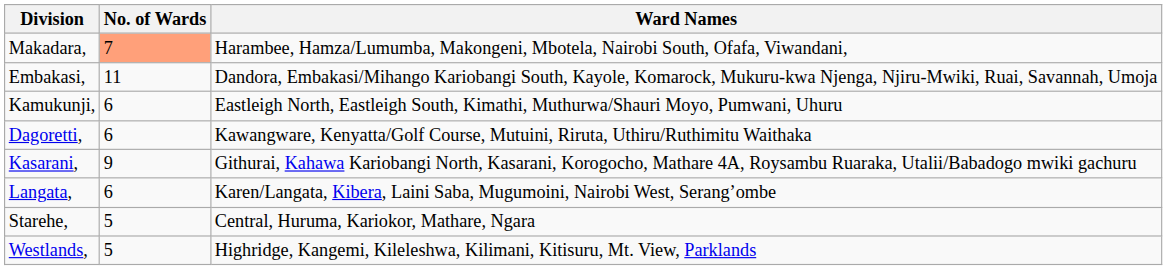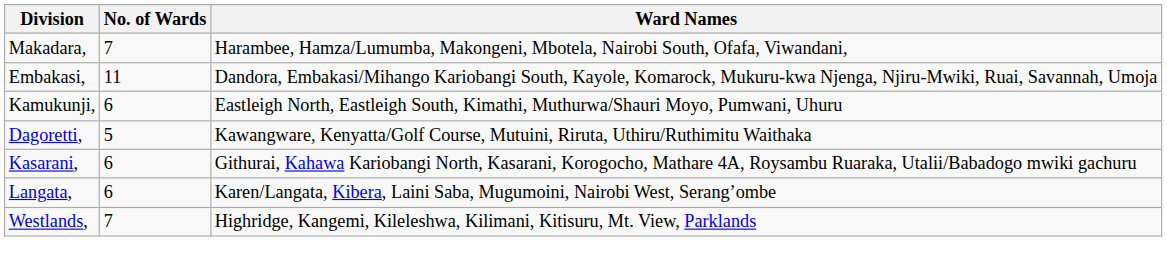 <table class="wikitable">
 <tr>
 <th>Division</th>
 <th>No. of Wards</th>
 <th>Ward Names</th>
 </tr>
 <tr>
 <td>Makadara,</td>
-<td style="background: lightsalmon;">7</td>
+<td>7</td>
 <td>Harambee, Hamza/Lumumba, Makongeni, Mbotela, Nairobi South, Ofafa, Viwandani,</td>
 </tr>
 <tr>
 <td>Embakasi,</td>
 <td>11</td>
 <td>Dandora, Embakasi/Mihango Kariobangi South, Kayole, Komarock, Mukuru-kwa Njenga,  Njiru-Mwiki, Ruai, Savannah, Umoja</td>
 </tr>
 <tr>
 <td>Kamukunji,</td>
 <td>6</td>
 <td>Eastleigh North, Eastleigh South, Kimathi, Muthurwa/Shauri Moyo, Pumwani, Uhuru</td>
 </tr>
 <tr>
 <td><a href='#'>Dagoretti</a>,</td>
-<td>6</td>
+<td>5</td>
 <td>Kawangware, Kenyatta/Golf Course, Mutuini, Riruta, Uthiru/Ruthimitu  Waithaka</td>
 </tr>
 <tr>
 <td><a href='#'>Kasarani</a>,</td>
-<td>9</td>
+<td>6</td>
 <td>Githurai, <a href='#'>Kahawa</a> Kariobangi North, Kasarani, Korogocho, Mathare 4A, Roysambu Ruaraka, Utalii/Babadogo mwiki gachuru</td>
 </tr>
 <tr>
 <td><a href='#'>Langata</a>,</td>
 <td>6</td>
 <td>Karen/Langata, <a href='#'>Kibera</a>, Laini Saba, Mugumoini, Nairobi West, Serang’ombe</td>
 </tr>
 <tr>
-<td>Starehe,</td>
-<td>5</td>
-<td>Central, Huruma, Kariokor, Mathare, Ngara</td>
-</tr>
-<tr>
 <td><a href='#'>Westlands</a>,</td>
-<td>5</td>
+<td>7</td>
 <td>Highridge, Kangemi, Kileleshwa, Kilimani, Kitisuru, Mt. View, <a href='#'>Parklands</a></td>
 </tr>
 </table>
